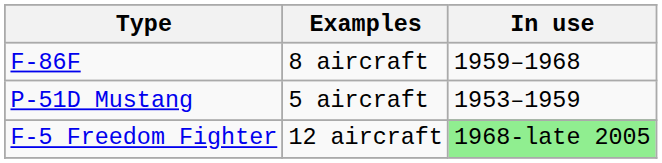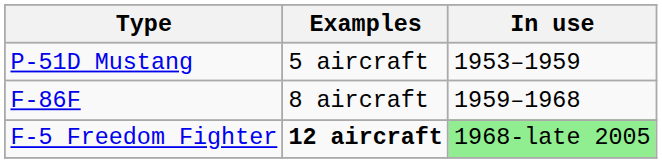 <table class="wikitable">
 <tr>
 <th>Type</th>
 <th>Examples</th>
 <th>In use</th>
 </tr>
 <tr>
+<td><a href='#'>P-51D Mustang</a></td>
+<td>5 aircraft</td>
+<td>1953–1959</td>
+</tr>
+<tr>
 <td><a href='#'>F-86F</a></td>
 <td>8 aircraft</td>
 <td>1959–1968</td>
 </tr>
 <tr>
-<td><a href='#'>P-51D Mustang</a></td>
-<td>5 aircraft</td>
-<td>1953–1959</td>
-</tr>
-<tr>
 <td><a href='#'>F-5 Freedom Fighter</a></td>
-<td>12 aircraft</td>
+<td><strong>12 aircraft</strong></td>
 <td style="background: lightgreen;">1968-late 2005</td>
 </tr>
 </table>
